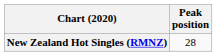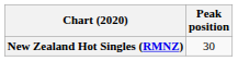 <table class="wikitable sortable plainrowheaders" style="text-align:center">
 <tr>
 <th scope="col">Chart (2020)</th>
 <th scope="col">Peak<br>position</th>
 </tr>
 <tr>
 <th scope="row">New Zealand Hot Singles (<a href='#'>RMNZ</a>)</th>
-<td>28</td>
+<td>30</td>
 </tr>
 </table>
